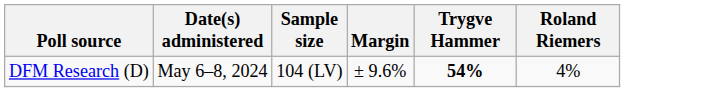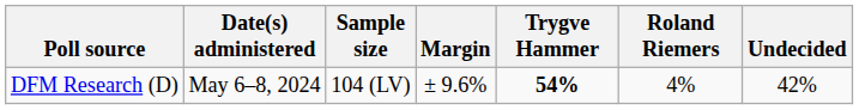 <table class="wikitable" style="font-size:90%;text-align:center;">
 <tr valign=bottom>
 <th>Poll source</th>
 <th>Date(s)<br>administered</th>
 <th>Sample<br>size</th>
 <th>Margin<br></th>
 <th style="width:75px;">Trygve<br>Hammer</th>
 <th style="width:75px;">Roland<br>Riemers</th>
+<th style="width:50px;">Undecided</th>
 </tr>
 <tr>
 <td style="text-align:left;"><a href='#'>DFM Research</a> (D)</td>
 <td>May 6–8, 2024</td>
 <td>104 (LV)</td>
 <td>± 9.6%</td>
 <td><strong>54%</strong></td>
 <td>4%</td>
+<td>42%</td>
 </tr>
 </table>
